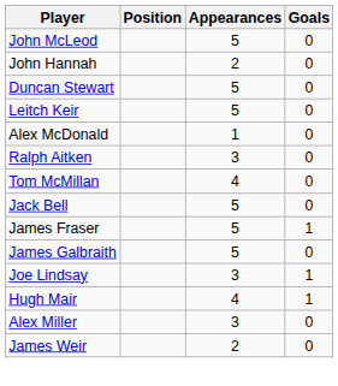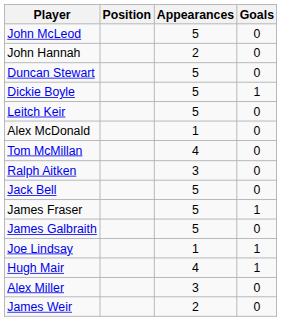 <table class="wikitable sortable" style="text-align: center; font-size:95%">
 <tr>
 <th class="unsortable">Player</th>
 <th>Position</th>
 <th>Appearances</th>
 <th>Goals</th>
 </tr>
 <tr>
 <td align=left> <a href='#'>John McLeod</a></td>
 <td></td>
 <td>5</td>
 <td>0</td>
 </tr>
 <tr>
 <td align=left> John Hannah</td>
 <td></td>
 <td>2</td>
 <td>0</td>
 </tr>
 <tr>
 <td align=left> <a href='#'>Duncan Stewart</a></td>
 <td></td>
 <td>5</td>
 <td>0</td>
 </tr>
 <tr>
+<td align=left> <a href='#'>Dickie Boyle</a></td>
+<td></td>
+<td>5</td>
+<td>1</td>
+</tr>
+<tr>
 <td align=left> <a href='#'>Leitch Keir</a></td>
 <td></td>
 <td>5</td>
 <td>0</td>
 </tr>
 <tr>
 <td align=left> Alex McDonald</td>
 <td></td>
 <td>1</td>
 <td>0</td>
 </tr>
 <tr>
+<td align=left> <a href='#'>Tom McMillan</a></td>
+<td></td>
+<td>4</td>
+<td>0</td>
+</tr>
+<tr>
 <td align=left> <a href='#'>Ralph Aitken</a></td>
 <td></td>
 <td>3</td>
-<td>0</td>
-</tr>
-<tr>
-<td align=left> <a href='#'>Tom McMillan</a></td>
-<td></td>
-<td>4</td>
 <td>0</td>
 </tr>
 <tr>
 <td align=left> <a href='#'>Jack Bell</a></td>
 <td></td>
 <td>5</td>
 <td>0</td>
 </tr>
 <tr>
 <td align=left> James Fraser</td>
 <td></td>
 <td>5</td>
 <td>1</td>
 </tr>
 <tr>
 <td align=left> <a href='#'>James Galbraith</a></td>
 <td></td>
 <td>5</td>
 <td>0</td>
 </tr>
 <tr>
 <td align=left> <a href='#'>Joe Lindsay</a></td>
 <td></td>
-<td>3</td>
+<td>1</td>
 <td>1</td>
 </tr>
 <tr>
 <td align=left> <a href='#'>Hugh Mair</a></td>
 <td></td>
 <td>4</td>
 <td>1</td>
 </tr>
 <tr>
 <td align=left> <a href='#'>Alex Miller</a></td>
 <td></td>
 <td>3</td>
 <td>0</td>
 </tr>
 <tr>
 <td align=left> <a href='#'>James Weir</a></td>
 <td></td>
 <td>2</td>
 <td>0</td>
 </tr>
 </table>
